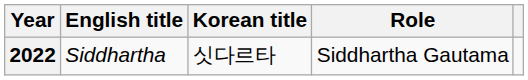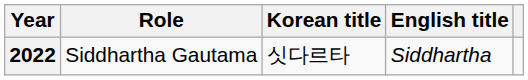 <table class="wikitable sortable plainrowheaders">
 <tr>
 <th scope="col">Year</th>
+<th scope="col">Role</th>
+<th scope="col">Korean title</th>
 <th scope="col">English title</th>
-<th scope="col">Korean title</th>
-<th scope="col">Role</th>
 <th scope="col" class="unsortable"></th>
 </tr>
 <tr>
 <th scope="row">2022</th>
+<td>Siddhartha Gautama</td>
+<td>싯다르타</td>
 <td><em>Siddhartha</em></td>
-<td>싯다르타</td>
-<td>Siddhartha Gautama</td>
 <td></td>
 </tr>
 </table>
